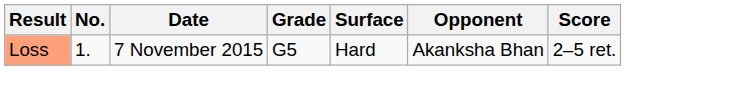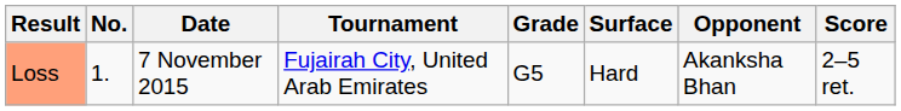 <table class="sortable wikitable" style=font-size:97%>
 <tr>
 <th>Result</th>
 <th>No.</th>
 <th>Date</th>
+<th>Tournament</th>
 <th>Grade</th>
 <th>Surface</th>
 <th>Opponent</th>
 <th>Score</th>
 </tr>
 <tr>
 <td style="background:#ffa07a;">Loss</td>
 <td>1.</td>
 <td>7 November 2015</td>
+<td><a href='#'>Fujairah City</a>, United Arab Emirates</td>
 <td>G5</td>
 <td>Hard</td>
 <td> Akanksha Bhan</td>
 <td>2–5 ret.</td>
 </tr>
 </table>
